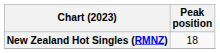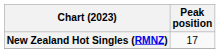 <table class="wikitable sortable plainrowheaders" style="text-align:center">
 <tr>
 <th scope="col">Chart (2023)</th>
 <th scope="col">Peak<br>position</th>
 </tr>
 <tr>
 <th scope="row">New Zealand Hot Singles (<a href='#'>RMNZ</a>)</th>
-<td>18</td>
+<td>17</td>
 </tr>
 <tr>
 </tr>
 <tr>
 </tr>
 </table>
